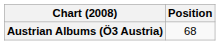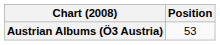 <table class="wikitable plainrowheaders" style="text-align:center">
 <tr>
 <th scope="col">Chart (2008)</th>
 <th scope="col">Position</th>
 </tr>
 <tr>
 <th scope="row">Austrian Albums (Ö3 Austria)</th>
-<td>68</td>
+<td>53</td>
 </tr>
 </table>
